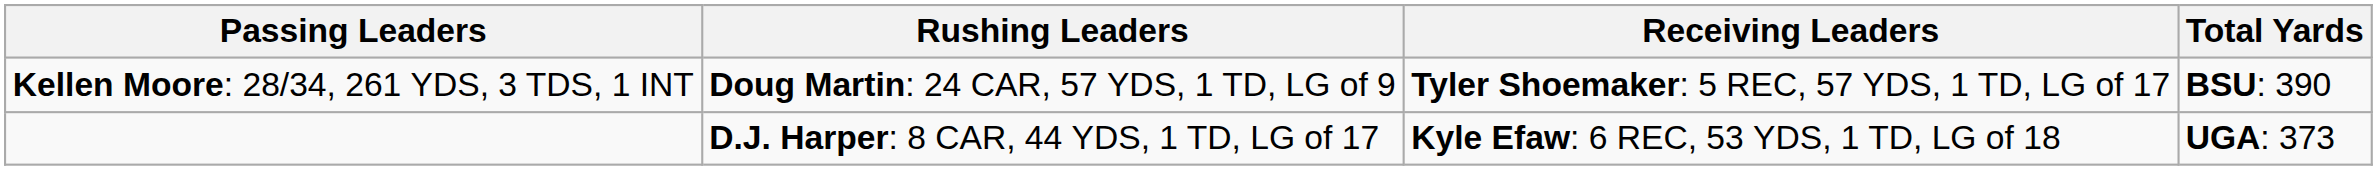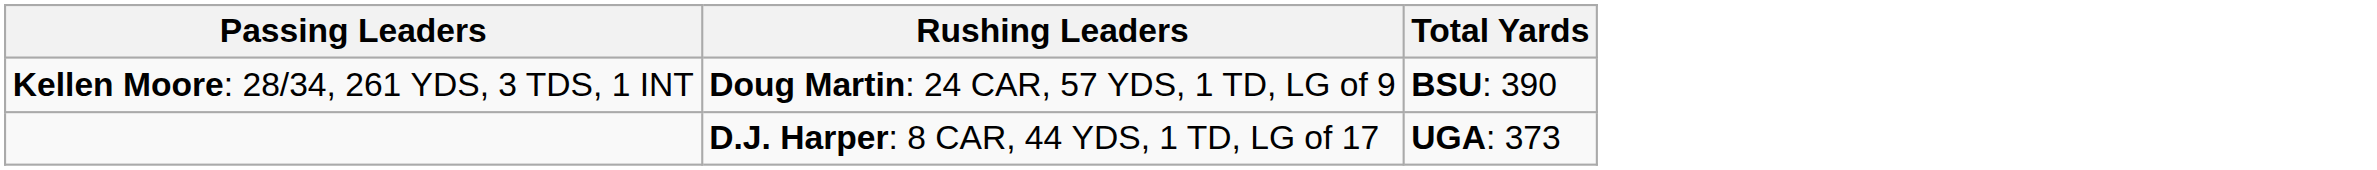 <table class="wikitable">
 <tr>
 <th>Passing Leaders</th>
 <th>Rushing Leaders</th>
-<th>Receiving Leaders</th>
 <th>Total Yards</th>
 </tr>
 <tr>
 <td><strong>Kellen Moore</strong>: 28/34, 261 YDS, 3 TDS, 1 INT</td>
 <td><strong>Doug Martin</strong>: 24 CAR, 57 YDS, 1 TD, LG of 9</td>
-<td><strong>Tyler Shoemaker</strong>: 5 REC, 57 YDS, 1 TD, LG of 17</td>
 <td><strong>BSU</strong>: 390</td>
 </tr>
 <tr>
 <td></td>
 <td><strong>D.J. Harper</strong>: 8 CAR, 44 YDS, 1 TD, LG of 17</td>
-<td><strong>Kyle Efaw</strong>: 6 REC, 53 YDS, 1 TD, LG of 18</td>
 <td><strong>UGA</strong>: 373</td>
 </tr>
 </table>
